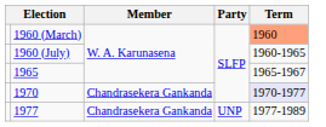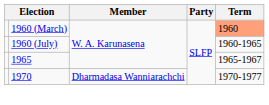 <table class="wikitable">
 <tr>
 <th colspan="2">Election</th>
 <th>Member</th>
 <th>Party</th>
 <th>Term</th>
 </tr>
 <tr>
 <td style="background-color: "></td>
 <td><a href='#'>1960 (March)</a></td>
 <td rowspan=3><a href='#'>W. A. Karunasena</a></td>
 <td rowspan=4><a href='#'>SLFP</a></td>
 <td style="background: lightsalmon;">1960</td>
 </tr>
 <tr>
 <td style="background-color: "></td>
 <td><a href='#'>1960 (July)</a></td>
 <td>1960-1965</td>
 </tr>
 <tr>
 <td style="background-color: "></td>
 <td><a href='#'>1965</a></td>
 <td>1965-1967</td>
 </tr>
 <tr>
 <td style="background-color: "></td>
 <td><a href='#'>1970</a></td>
-<td><a href='#'>Chandrasekera Gankanda</a></td>
-<td style="background: lavender;">1970-1977</td>
-</tr>
-<tr>
-<td style="background-color: "></td>
-<td><a href='#'>1977</a></td>
-<td><a href='#'>Chandrasekera Gankanda</a></td>
-<td><a href='#'>UNP</a></td>
-<td>1977-1989</td>
+<td><a href='#'>Dharmadasa Wanniarachchi</a></td>
+<td>1970-1977</td>
 </tr>
 </table>
